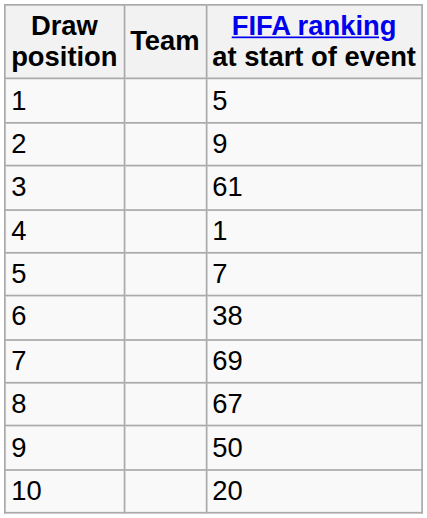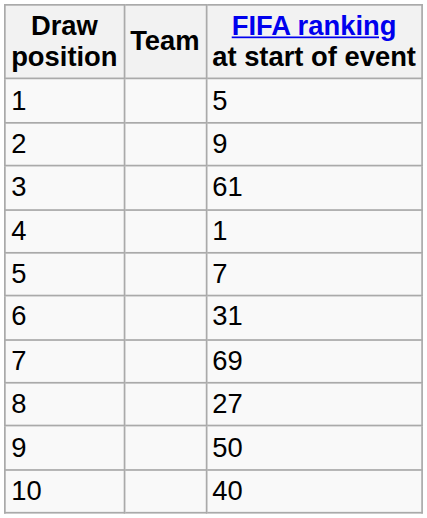 <table class="wikitable sortable" style="text-align: left;">
 <tr>
 <th>Draw<br>position</th>
 <th>Team</th>
 <th><a href='#'>FIFA ranking</a><br>at start of event</th>
 </tr>
 <tr>
 <td>1</td>
 <td><strong></strong></td>
 <td>5</td>
 </tr>
 <tr>
 <td>2</td>
 <td></td>
 <td>9</td>
 </tr>
 <tr>
 <td>3</td>
 <td></td>
 <td>61</td>
 </tr>
 <tr>
 <td>4</td>
 <td><strong></strong></td>
 <td>1</td>
 </tr>
 <tr>
 <td>5</td>
 <td><strong></strong></td>
 <td>7</td>
 </tr>
 <tr>
 <td>6</td>
 <td></td>
-<td>38</td>
+<td>31</td>
 </tr>
 <tr>
 <td>7</td>
 <td></td>
 <td>69</td>
 </tr>
 <tr>
 <td>8</td>
 <td></td>
-<td>67</td>
+<td>27</td>
 </tr>
 <tr>
 <td>9</td>
 <td><em></em></td>
 <td>50</td>
 </tr>
 <tr>
 <td>10</td>
 <td><strong></strong></td>
-<td>20</td>
+<td>40</td>
 </tr>
 </table>
